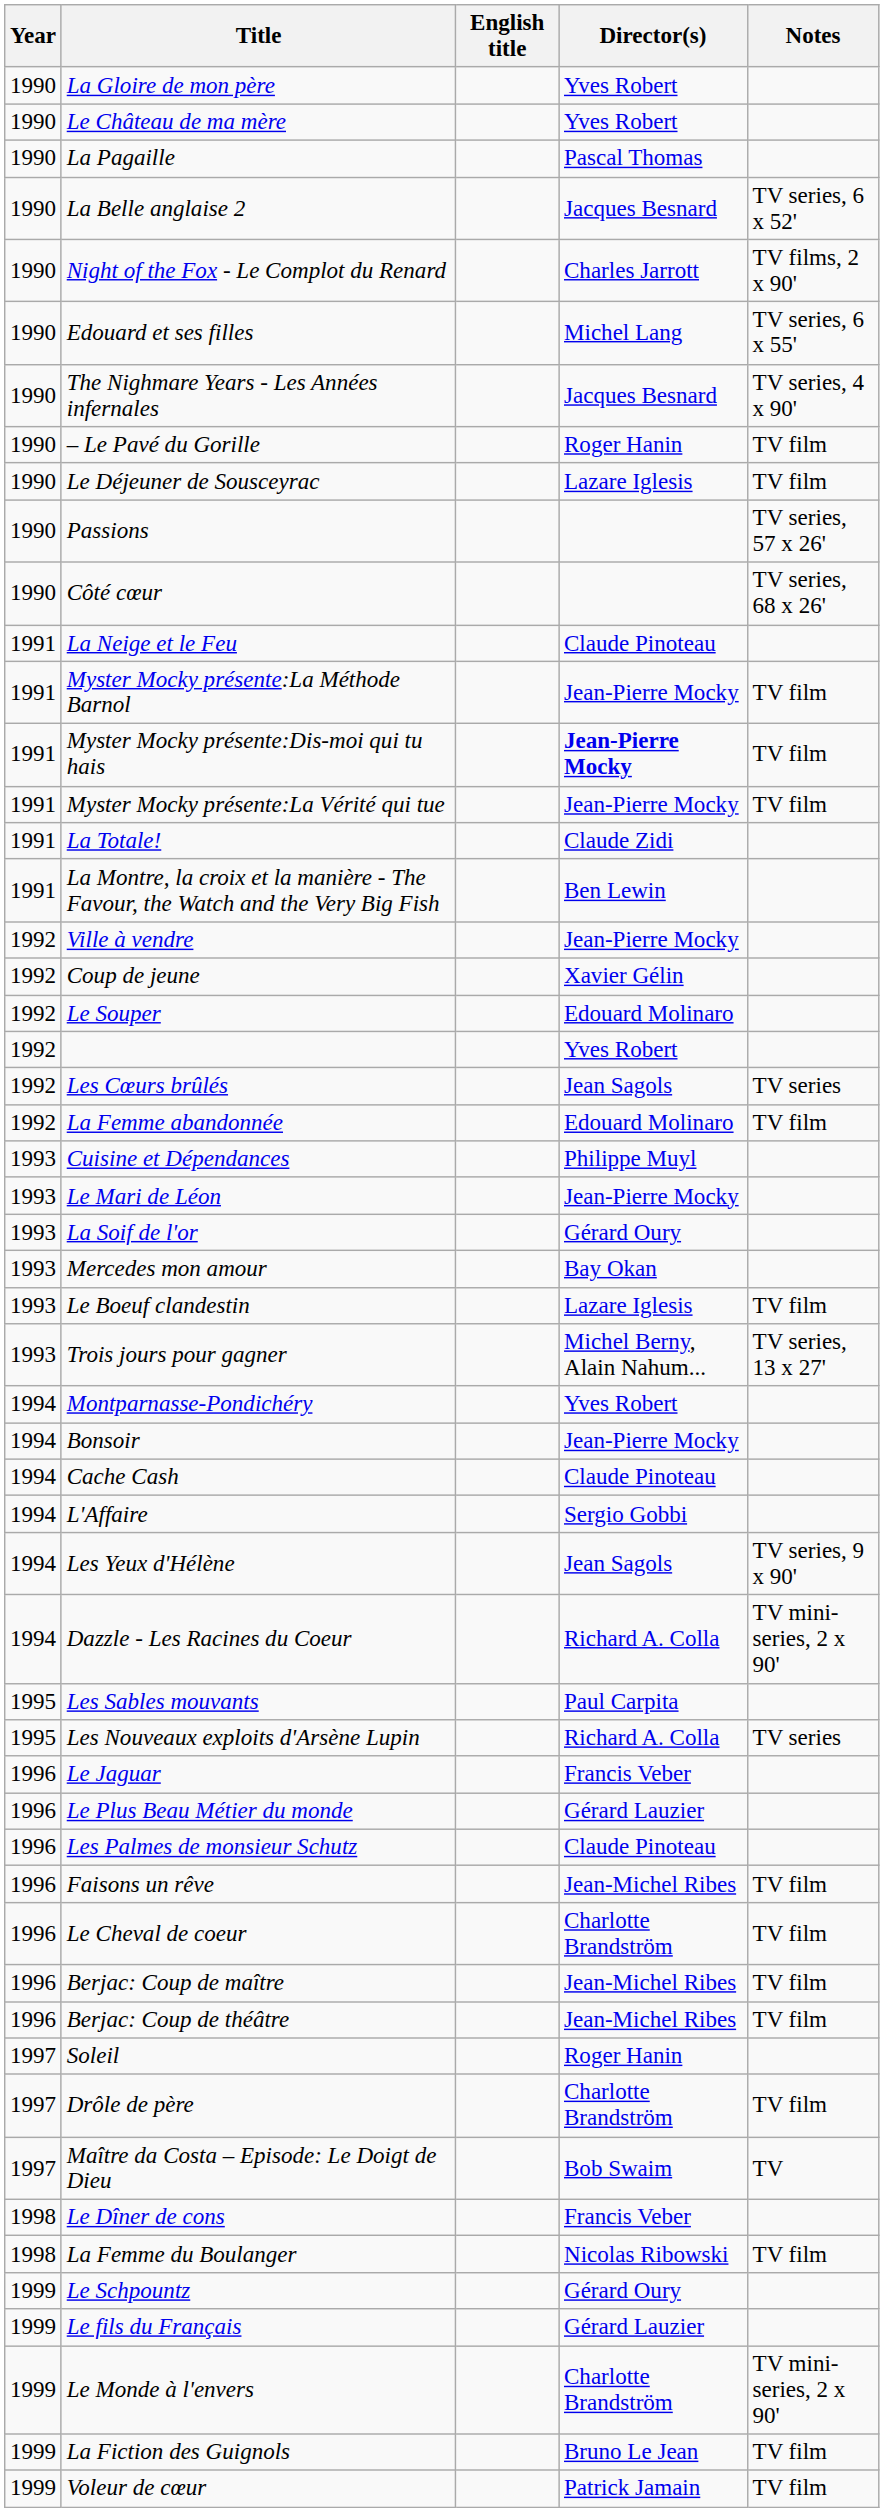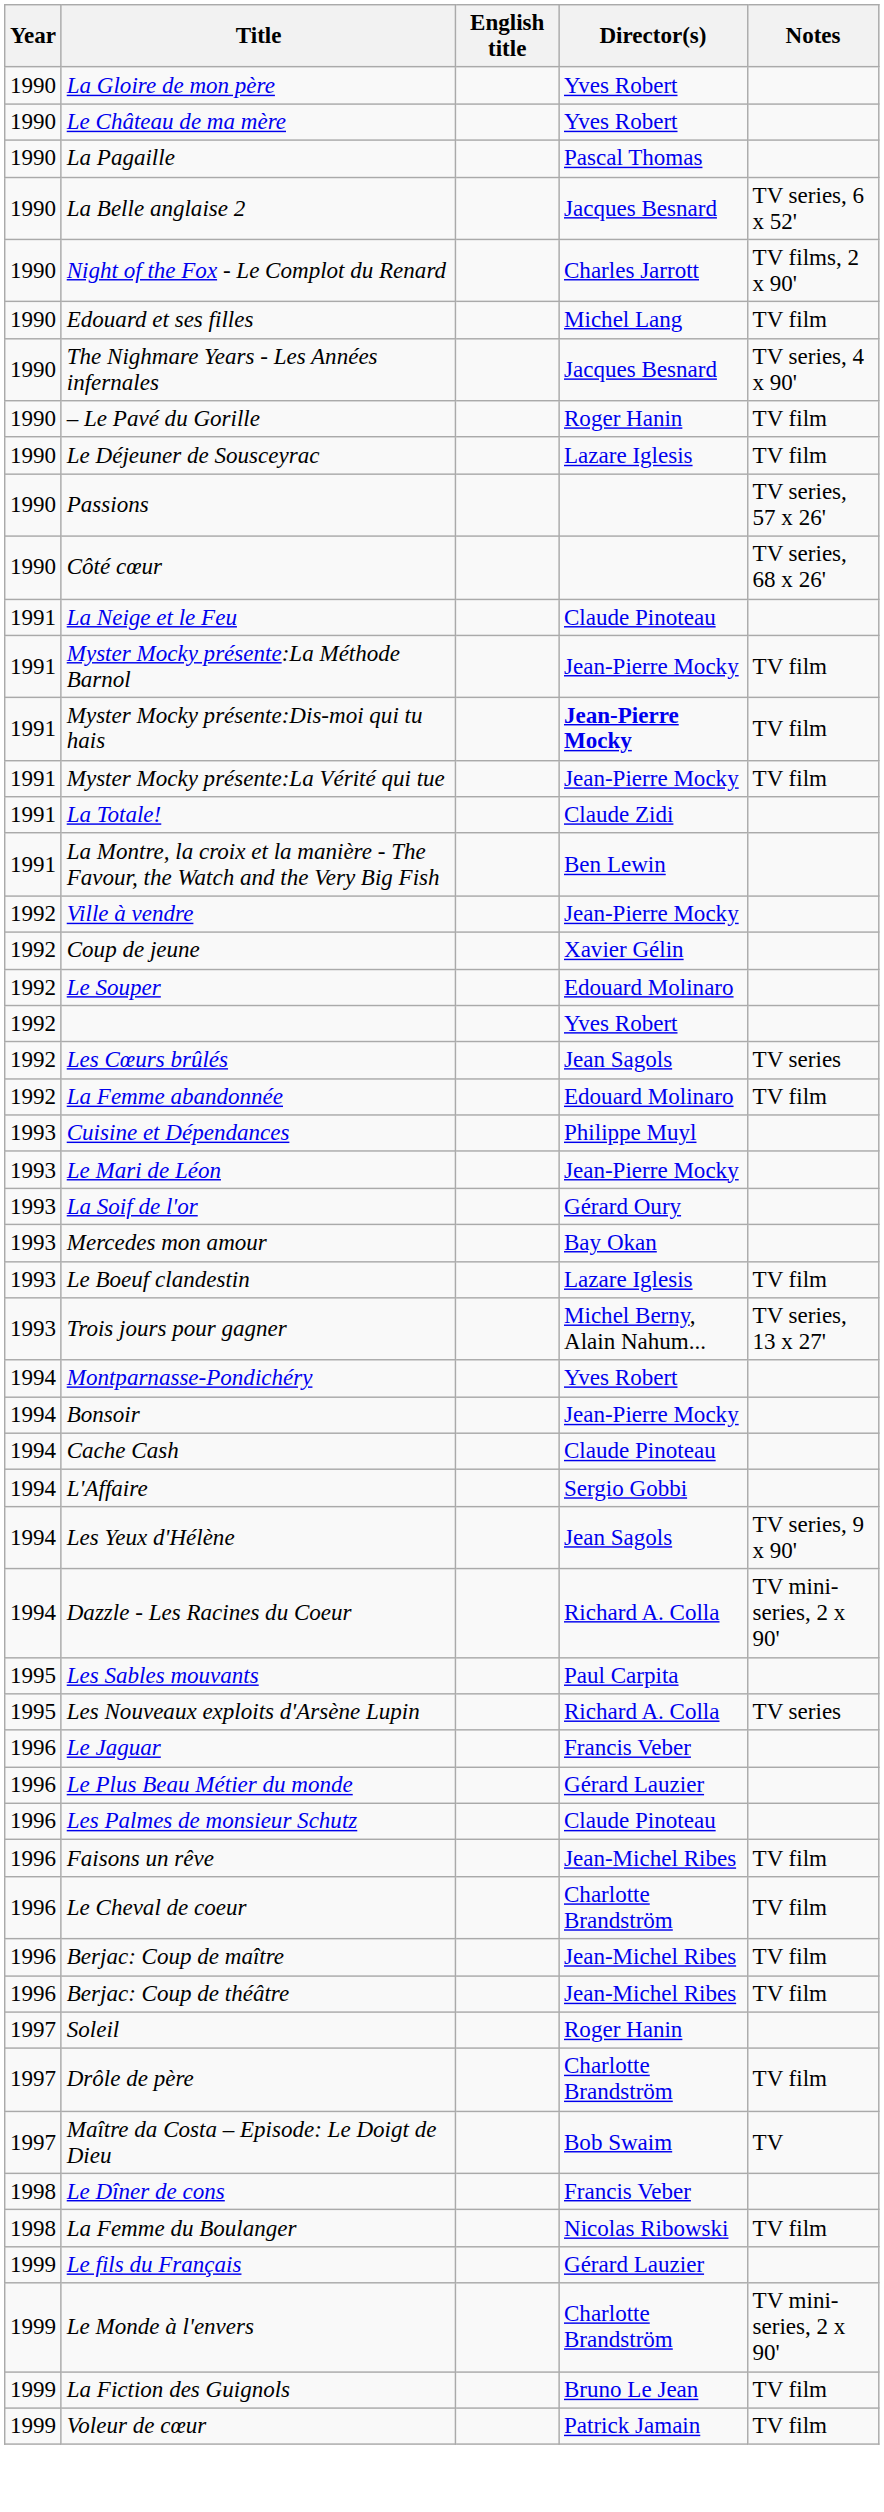 <table class="wikitable sortable">
 <tr>
 <th>Year</th>
 <th>Title</th>
 <th>English title</th>
 <th>Director(s)</th>
 <th>Notes</th>
 </tr>
 <tr>
 <td>1990</td>
 <td><em><a href='#'>La Gloire de mon père</a></em></td>
 <td></td>
 <td><a href='#'>Yves Robert</a></td>
 <td></td>
 </tr>
 <tr>
 <td>1990</td>
 <td><em><a href='#'>Le Château de ma mère</a></em></td>
 <td></td>
 <td><a href='#'>Yves Robert</a></td>
 <td></td>
 </tr>
 <tr>
 <td>1990</td>
 <td><em>La Pagaille</em></td>
 <td></td>
 <td><a href='#'>Pascal Thomas</a></td>
 <td></td>
 </tr>
 <tr>
 <td>1990</td>
 <td><em>La Belle anglaise 2</em></td>
 <td></td>
 <td><a href='#'>Jacques Besnard</a></td>
 <td>TV series, 6 x 52'</td>
 </tr>
 <tr>
 <td>1990</td>
 <td><em><a href='#'>Night of the Fox</a></em> - <em>Le Complot du Renard</em></td>
 <td></td>
 <td><a href='#'>Charles Jarrott</a></td>
 <td>TV films, 2 x 90'</td>
 </tr>
 <tr>
 <td>1990</td>
 <td><em>Edouard et ses filles</em></td>
 <td></td>
 <td><a href='#'>Michel Lang</a></td>
-<td>TV series, 6 x 55'</td>
+<td>TV film</td>
 </tr>
 <tr>
 <td>1990</td>
 <td><em>The Nighmare Years</em> - <em>Les Années infernales</em></td>
 <td></td>
 <td><a href='#'>Jacques Besnard</a></td>
 <td>TV series, 4 x 90'</td>
 </tr>
 <tr>
 <td>1990</td>
 <td><em> – Le Pavé du Gorille</em></td>
 <td></td>
 <td><a href='#'>Roger Hanin</a></td>
 <td>TV film</td>
 </tr>
 <tr>
 <td>1990</td>
 <td><em>Le Déjeuner de Sousceyrac</em></td>
 <td></td>
 <td><a href='#'>Lazare Iglesis</a></td>
 <td>TV film</td>
 </tr>
 <tr>
 <td>1990</td>
 <td><em>Passions</em></td>
 <td></td>
 <td></td>
 <td>TV series, 57 x 26'</td>
 </tr>
 <tr>
 <td>1990</td>
 <td><em>Côté cœur</em></td>
 <td></td>
 <td></td>
 <td>TV series, 68 x 26'</td>
 </tr>
 <tr>
 <td>1991</td>
 <td><em><a href='#'>La Neige et le Feu</a></em></td>
 <td></td>
 <td><a href='#'>Claude Pinoteau</a></td>
 <td></td>
 </tr>
 <tr>
 <td>1991</td>
 <td><em><a href='#'>Myster Mocky présente</a>:La Méthode Barnol</em></td>
 <td></td>
 <td><a href='#'>Jean-Pierre Mocky</a></td>
 <td>TV film</td>
 </tr>
 <tr>
 <td>1991</td>
 <td><em>Myster Mocky présente:Dis-moi qui tu hais</em></td>
 <td></td>
 <td><strong><a href='#'>Jean-Pierre Mocky</a></strong></td>
 <td>TV film</td>
 </tr>
 <tr>
 <td>1991</td>
 <td><em>Myster Mocky présente:La Vérité qui tue</em></td>
 <td></td>
 <td><a href='#'>Jean-Pierre Mocky</a></td>
 <td>TV film</td>
 </tr>
 <tr>
 <td>1991</td>
 <td><em><a href='#'>La Totale!</a></em></td>
 <td></td>
 <td><a href='#'>Claude Zidi</a></td>
 <td></td>
 </tr>
 <tr>
 <td>1991</td>
 <td><em>La Montre, la croix et la manière</em> - <em>The Favour, the Watch and the Very Big Fish</em></td>
 <td></td>
 <td><a href='#'>Ben Lewin</a></td>
 <td></td>
 </tr>
 <tr>
 <td>1992</td>
 <td><em><a href='#'>Ville à vendre</a></em></td>
 <td></td>
 <td><a href='#'>Jean-Pierre Mocky</a></td>
 <td></td>
 </tr>
 <tr>
 <td>1992</td>
 <td><em>Coup de jeune</em></td>
 <td></td>
 <td><a href='#'>Xavier Gélin</a></td>
 <td></td>
 </tr>
 <tr>
 <td>1992</td>
 <td><em><a href='#'>Le Souper</a></em></td>
 <td></td>
 <td><a href='#'>Edouard Molinaro</a></td>
 <td></td>
 </tr>
 <tr>
 <td>1992</td>
 <td><em></em></td>
 <td></td>
 <td><a href='#'>Yves Robert</a></td>
 <td></td>
 </tr>
 <tr>
 <td>1992</td>
 <td><em><a href='#'>Les Cœurs brûlés</a></em></td>
 <td></td>
 <td><a href='#'>Jean Sagols</a></td>
 <td>TV series</td>
 </tr>
 <tr>
 <td>1992</td>
 <td><em><a href='#'>La Femme abandonnée</a></em></td>
 <td></td>
 <td><a href='#'>Edouard Molinaro</a></td>
 <td>TV film</td>
 </tr>
 <tr>
 <td>1993</td>
 <td><em><a href='#'>Cuisine et Dépendances</a></em></td>
 <td></td>
 <td><a href='#'>Philippe Muyl</a></td>
 <td></td>
 </tr>
 <tr>
 <td>1993</td>
 <td><em><a href='#'>Le Mari de Léon</a></em></td>
 <td></td>
 <td><a href='#'>Jean-Pierre Mocky</a></td>
 <td></td>
 </tr>
 <tr>
 <td>1993</td>
 <td><em><a href='#'>La Soif de l'or</a></em></td>
 <td></td>
 <td><a href='#'>Gérard Oury</a></td>
 <td></td>
 </tr>
 <tr>
 <td>1993</td>
 <td><em>Mercedes mon amour</em></td>
 <td></td>
 <td><a href='#'>Bay Okan</a></td>
 <td></td>
 </tr>
 <tr>
 <td>1993</td>
 <td><em>Le Boeuf clandestin</em></td>
 <td></td>
 <td><a href='#'>Lazare Iglesis</a></td>
 <td>TV film</td>
 </tr>
 <tr>
 <td>1993</td>
 <td><em>Trois jours pour gagner</em></td>
 <td></td>
 <td><a href='#'>Michel Berny</a>, Alain Nahum...</td>
 <td>TV series, 13 x 27'</td>
 </tr>
 <tr>
 <td>1994</td>
 <td><em><a href='#'>Montparnasse-Pondichéry</a></em></td>
 <td></td>
 <td><a href='#'>Yves Robert</a></td>
 <td></td>
 </tr>
 <tr>
 <td>1994</td>
 <td><em>Bonsoir</em></td>
 <td></td>
 <td><a href='#'>Jean-Pierre Mocky</a></td>
 <td></td>
 </tr>
 <tr>
 <td>1994</td>
 <td><em>Cache Cash</em></td>
 <td></td>
 <td><a href='#'>Claude Pinoteau</a></td>
 <td></td>
 </tr>
 <tr>
 <td>1994</td>
 <td><em>L'Affaire</em></td>
 <td></td>
 <td><a href='#'>Sergio Gobbi</a></td>
 <td></td>
 </tr>
 <tr>
 <td>1994</td>
 <td><em>Les Yeux d'Hélène</em></td>
 <td></td>
 <td><a href='#'>Jean Sagols</a></td>
 <td>TV series, 9 x 90'</td>
 </tr>
 <tr>
 <td>1994</td>
 <td><em>Dazzle</em> - <em>Les Racines du Coeur</em></td>
 <td></td>
 <td><a href='#'>Richard A. Colla</a></td>
 <td>TV mini-series, 2 x 90'</td>
 </tr>
 <tr>
 <td>1995</td>
 <td><em><a href='#'>Les Sables mouvants</a></em></td>
 <td></td>
 <td><a href='#'>Paul Carpita</a></td>
 <td></td>
 </tr>
 <tr>
 <td>1995</td>
 <td><em>Les Nouveaux exploits d'Arsène Lupin</em></td>
 <td></td>
 <td><a href='#'>Richard A. Colla</a></td>
 <td>TV series</td>
 </tr>
 <tr>
 <td>1996</td>
 <td><em><a href='#'>Le Jaguar</a></em></td>
 <td></td>
 <td><a href='#'>Francis Veber</a></td>
 <td></td>
 </tr>
 <tr>
 <td>1996</td>
 <td><em><a href='#'>Le Plus Beau Métier du monde</a></em></td>
 <td></td>
 <td><a href='#'>Gérard Lauzier</a></td>
 <td></td>
 </tr>
 <tr>
 <td>1996</td>
 <td><em><a href='#'>Les Palmes de monsieur Schutz</a></em></td>
 <td></td>
 <td><a href='#'>Claude Pinoteau</a></td>
 <td></td>
 </tr>
 <tr>
 <td>1996</td>
 <td><em>Faisons un rêve</em></td>
 <td></td>
 <td><a href='#'>Jean-Michel Ribes</a></td>
 <td>TV film</td>
 </tr>
 <tr>
 <td>1996</td>
 <td><em>Le Cheval de coeur</em></td>
 <td></td>
 <td><a href='#'>Charlotte Brandström</a></td>
 <td>TV film</td>
 </tr>
 <tr>
 <td>1996</td>
 <td><em>Berjac: Coup de maître</em></td>
 <td></td>
 <td><a href='#'>Jean-Michel Ribes</a></td>
 <td>TV film</td>
 </tr>
 <tr>
 <td>1996</td>
 <td><em>Berjac: Coup de théâtre</em></td>
 <td></td>
 <td><a href='#'>Jean-Michel Ribes</a></td>
 <td>TV film</td>
 </tr>
 <tr>
 <td>1997</td>
 <td><em>Soleil</em></td>
 <td></td>
 <td><a href='#'>Roger Hanin</a></td>
 <td></td>
 </tr>
 <tr>
 <td>1997</td>
 <td><em>Drôle de père</em></td>
 <td></td>
 <td><a href='#'>Charlotte Brandström</a></td>
 <td>TV film</td>
 </tr>
 <tr>
 <td>1997</td>
 <td><em>Maître da Costa – Episode: Le Doigt de Dieu</em></td>
 <td></td>
 <td><a href='#'>Bob Swaim</a></td>
 <td>TV</td>
 </tr>
 <tr>
 <td>1998</td>
 <td><em><a href='#'>Le Dîner de cons</a></em></td>
 <td></td>
 <td><a href='#'>Francis Veber</a></td>
 <td></td>
 </tr>
 <tr>
 <td>1998</td>
 <td><em>La Femme du Boulanger</em></td>
 <td></td>
 <td><a href='#'>Nicolas Ribowski</a></td>
 <td>TV film</td>
 </tr>
 <tr>
 <td>1999</td>
-<td><em><a href='#'>Le Schpountz</a></em></td>
-<td></td>
-<td><a href='#'>Gérard Oury</a></td>
-<td></td>
-</tr>
-<tr>
-<td>1999</td>
 <td><em><a href='#'>Le fils du Français</a></em></td>
 <td></td>
 <td><a href='#'>Gérard Lauzier</a></td>
 <td></td>
 </tr>
 <tr>
 <td>1999</td>
 <td><em>Le Monde à l'envers</em></td>
 <td></td>
 <td><a href='#'>Charlotte Brandström</a></td>
 <td>TV mini-series, 2 x 90'</td>
 </tr>
 <tr>
 <td>1999</td>
 <td><em>La Fiction des Guignols</em></td>
 <td></td>
 <td><a href='#'>Bruno Le Jean</a></td>
 <td>TV film</td>
 </tr>
 <tr>
 <td>1999</td>
 <td><em>Voleur de cœur</em></td>
 <td></td>
 <td><a href='#'>Patrick Jamain</a></td>
 <td>TV film</td>
 </tr>
 </table>
